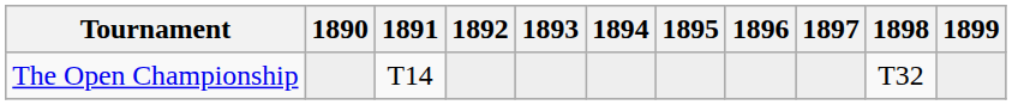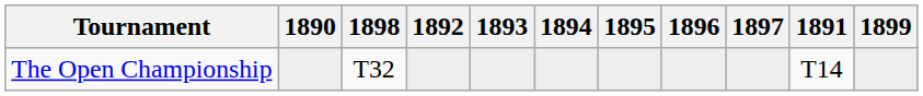 <table class="wikitable" style="font-size:95%;text-align:center;">
 <tr>
 <th>Tournament</th>
 <th>1890</th>
-<th>1891</th>
+<th>1898</th>
 <th>1892</th>
 <th>1893</th>
 <th>1894</th>
 <th>1895</th>
 <th>1896</th>
 <th>1897</th>
-<th>1898</th>
+<th>1891</th>
 <th>1899</th>
 </tr>
 <tr>
 <td align=left><a href='#'>The Open Championship</a></td>
 <td style="background:#eeeeee;"></td>
-<td>T14</td>
+<td>T32</td>
 <td style="background:#eeeeee;"></td>
 <td style="background:#eeeeee;"></td>
 <td style="background:#eeeeee;"></td>
 <td style="background:#eeeeee;"></td>
 <td style="background:#eeeeee;"></td>
 <td style="background:#eeeeee;"></td>
-<td>T32</td>
+<td>T14</td>
 <td style="background:#eeeeee;"></td>
 </tr>
 </table>
